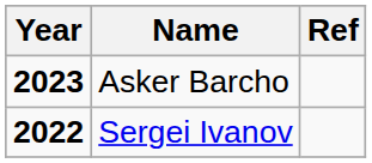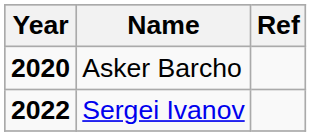 <table class="wikitable" style="text-align:center;">
 <tr>
 <th>Year</th>
 <th>Name</th>
 <th>Ref</th>
 </tr>
 <tr>
-<td><strong>2023</strong></td>
+<td><strong>2020</strong></td>
 <td align=left> Asker Barcho <a href='#'></a></td>
 <td></td>
 </tr>
 <tr>
 <td><strong>2022</strong></td>
 <td align=left> <a href='#'>Sergei Ivanov</a></td>
 <td></td>
 </tr>
 </table>
